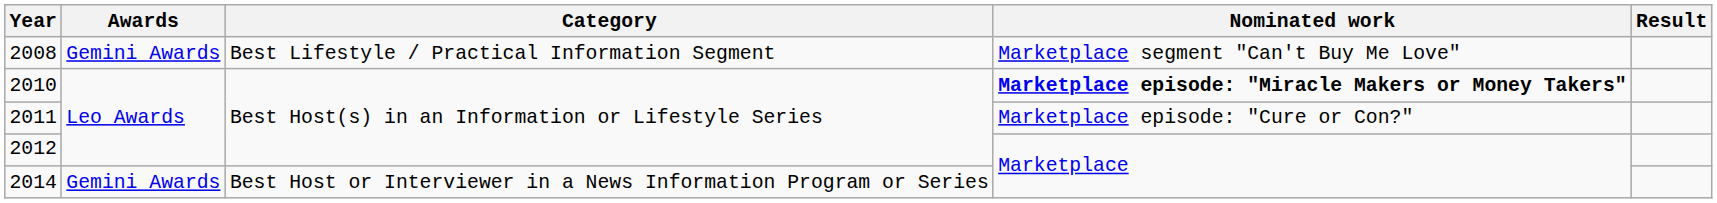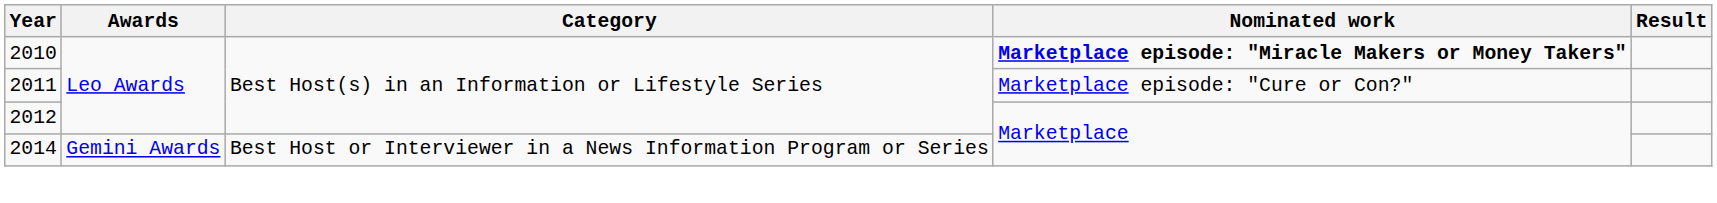 <table class="wikitable sortable">
 <tr>
 <th>Year</th>
 <th>Awards</th>
 <th>Category</th>
 <th>Nominated work</th>
 <th class="wikitable unsortable">Result</th>
-</tr>
-<tr>
-<td>2008</td>
-<td><a href='#'>Gemini Awards</a></td>
-<td>Best Lifestyle / Practical Information Segment</td>
-<td><a href='#'>Marketplace</a> segment "Can't Buy Me Love"</td>
-<td></td>
 </tr>
 <tr>
 <td>2010</td>
 <td rowspan="3"><a href='#'>Leo Awards</a></td>
 <td rowspan="3">Best Host(s) in an Information or Lifestyle Series</td>
 <td><strong><a href='#'>Marketplace</a> episode: "Miracle Makers or Money Takers"</strong></td>
 <td></td>
 </tr>
 <tr>
 <td>2011</td>
 <td><a href='#'>Marketplace</a> episode: "Cure or Con?"</td>
 <td></td>
 </tr>
 <tr>
 <td>2012</td>
 <td rowspan="2"><a href='#'>Marketplace</a></td>
 <td></td>
 </tr>
 <tr>
 <td>2014</td>
 <td><a href='#'>Gemini Awards</a></td>
 <td>Best Host or Interviewer in a News Information Program or Series</td>
 <td></td>
 </tr>
 </table>
